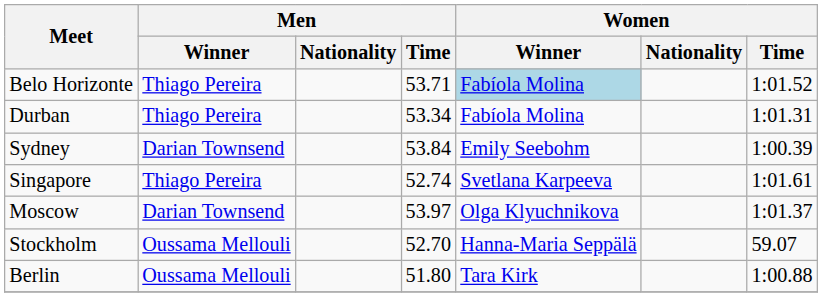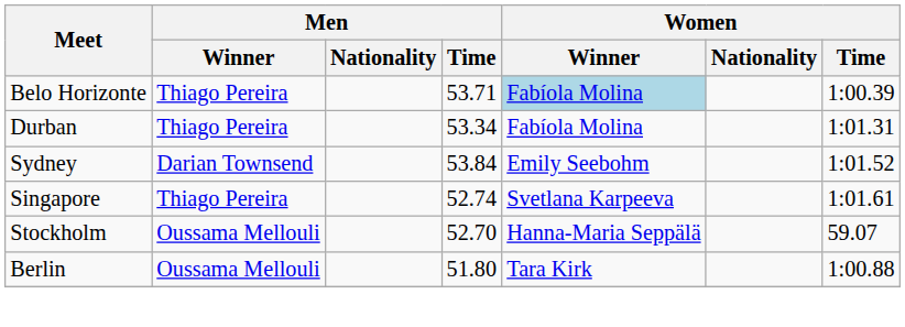 <table class="wikitable">
 <tr>
 <th rowspan="2">Meet</th>
 <th colspan="3">Men</th>
 <th colspan="3">Women</th>
 </tr>
 <tr>
 <th>Winner</th>
 <th>Nationality</th>
 <th>Time</th>
 <th>Winner</th>
 <th>Nationality</th>
 <th>Time</th>
 </tr>
 <tr>
 <td>Belo Horizonte</td>
 <td><a href='#'>Thiago Pereira</a></td>
 <td></td>
 <td>53.71</td>
 <td style="background: lightblue;"><a href='#'>Fabíola Molina</a></td>
 <td></td>
-<td>1:01.52</td>
+<td>1:00.39</td>
 </tr>
 <tr>
 <td>Durban</td>
 <td><a href='#'>Thiago Pereira</a></td>
 <td></td>
 <td>53.34</td>
 <td><a href='#'>Fabíola Molina</a></td>
 <td></td>
 <td>1:01.31</td>
 </tr>
 <tr>
 <td>Sydney</td>
 <td><a href='#'>Darian Townsend</a></td>
 <td></td>
 <td>53.84</td>
 <td><a href='#'>Emily Seebohm</a></td>
 <td></td>
-<td>1:00.39</td>
+<td>1:01.52</td>
 </tr>
 <tr>
 <td>Singapore</td>
 <td><a href='#'>Thiago Pereira</a></td>
 <td></td>
 <td>52.74</td>
 <td><a href='#'>Svetlana Karpeeva</a></td>
 <td></td>
 <td>1:01.61</td>
-</tr>
-<tr>
-<td>Moscow</td>
-<td><a href='#'>Darian Townsend</a></td>
-<td></td>
-<td>53.97</td>
-<td><a href='#'>Olga Klyuchnikova</a></td>
-<td></td>
-<td>1:01.37</td>
 </tr>
 <tr>
 <td>Stockholm</td>
 <td><a href='#'>Oussama Mellouli</a></td>
 <td></td>
 <td>52.70</td>
 <td><a href='#'>Hanna-Maria Seppälä</a></td>
 <td></td>
 <td>59.07</td>
 </tr>
 <tr>
 <td>Berlin</td>
 <td><a href='#'>Oussama Mellouli</a></td>
 <td></td>
 <td>51.80</td>
 <td><a href='#'>Tara Kirk</a></td>
 <td></td>
 <td>1:00.88</td>
 </tr>
 <tr>
 </tr>
 </table>
